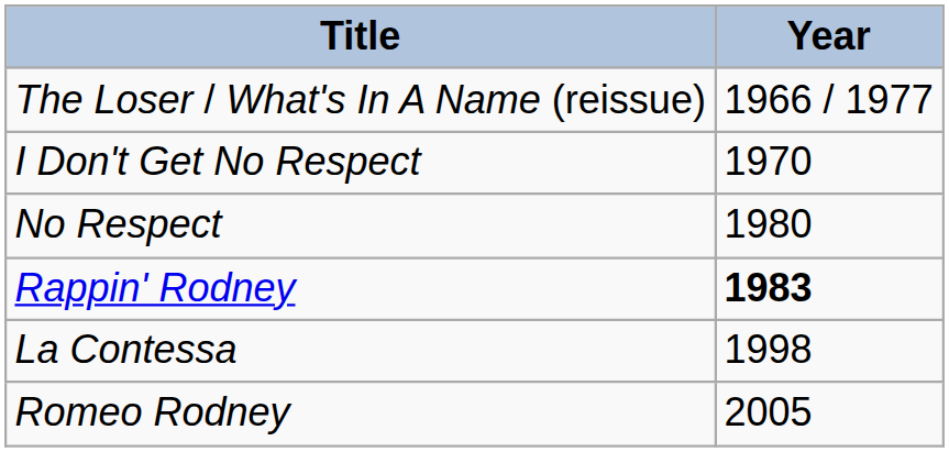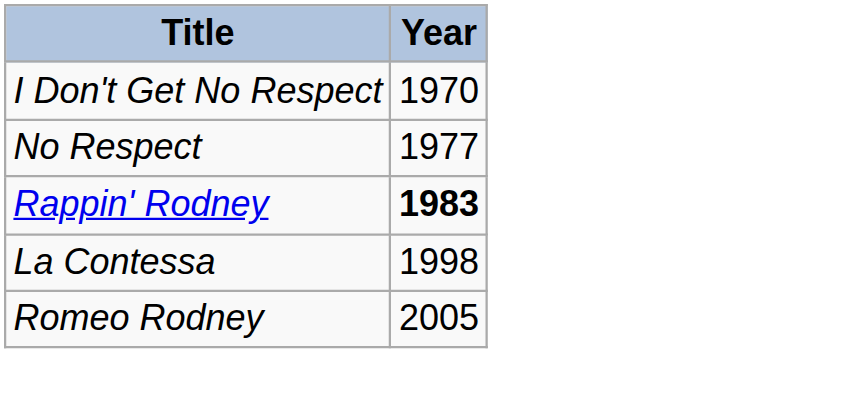 <table class="wikitable">
 <tr style="text-align:center;">
 <th style="background:#B0C4DE;">Title</th>
 <th style="background:#B0C4DE;">Year</th>
-</tr>
-<tr>
-<td><em>The Loser</em> / <em>What's In A Name</em> (reissue)</td>
-<td>1966 / 1977</td>
 </tr>
 <tr>
 <td><em>I Don't Get No Respect</em></td>
 <td>1970</td>
 </tr>
 <tr>
 <td><em>No Respect</em></td>
-<td>1980</td>
+<td>1977</td>
 </tr>
 <tr>
 <td><em><a href='#'>Rappin' Rodney</a></em></td>
 <td><strong>1983</strong></td>
 </tr>
 <tr>
 <td><em>La Contessa</em></td>
 <td>1998</td>
 </tr>
 <tr>
 <td><em>Romeo Rodney</em></td>
 <td>2005</td>
 </tr>
 </table>
